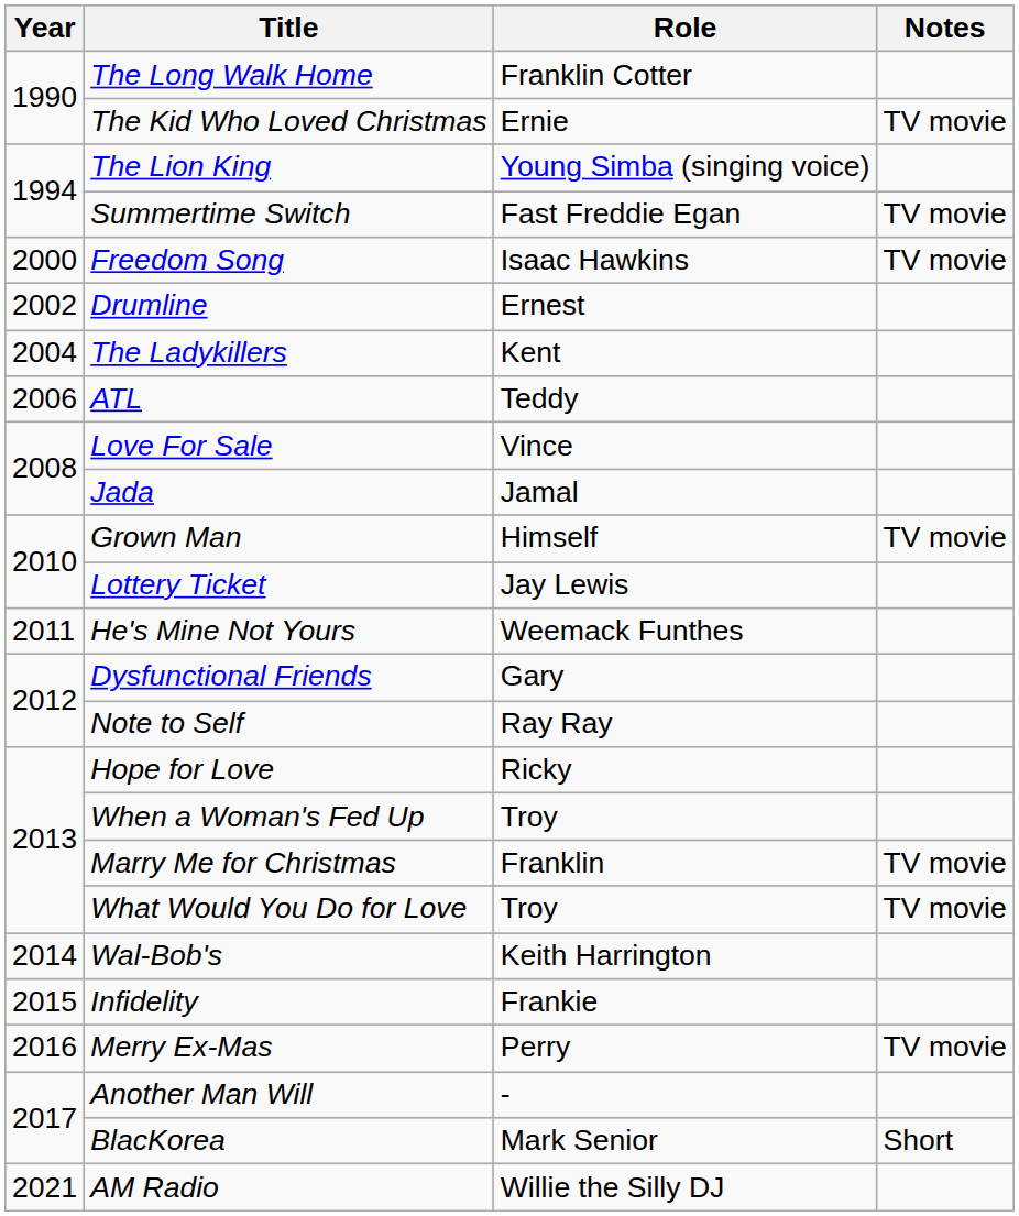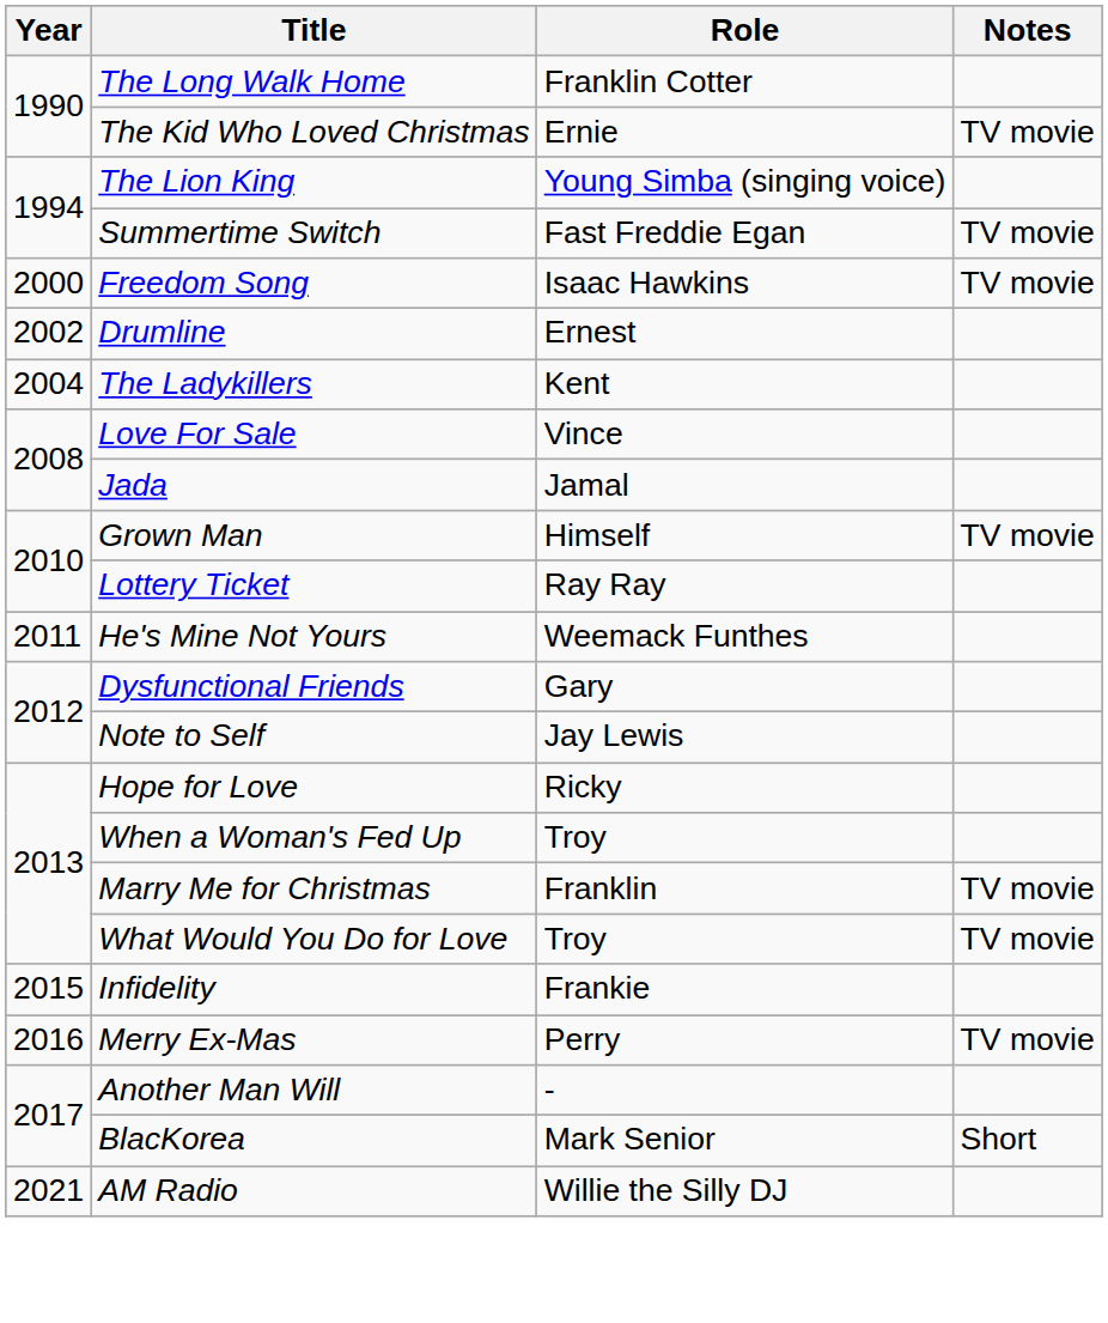 <table class="wikitable plainrowheaders sortable" style="margin-right: 0;">
 <tr>
 <th>Year</th>
 <th>Title</th>
 <th>Role</th>
 <th>Notes</th>
 </tr>
 <tr>
 <td rowspan=2>1990</td>
 <td><em><a href='#'>The Long Walk Home</a></em></td>
 <td>Franklin Cotter</td>
 <td></td>
 </tr>
 <tr>
 <td><em>The Kid Who Loved Christmas</em></td>
 <td>Ernie</td>
 <td>TV movie</td>
 </tr>
 <tr>
 <td rowspan=2>1994</td>
 <td><em><a href='#'>The Lion King</a></em></td>
 <td><a href='#'>Young Simba</a> (singing voice)</td>
 <td></td>
 </tr>
 <tr>
 <td><em>Summertime Switch</em></td>
 <td>Fast Freddie Egan</td>
 <td>TV movie</td>
 </tr>
 <tr>
 <td>2000</td>
 <td><em><a href='#'>Freedom Song</a></em></td>
 <td>Isaac Hawkins</td>
 <td>TV movie</td>
 </tr>
 <tr>
 <td>2002</td>
 <td><em><a href='#'>Drumline</a></em></td>
 <td>Ernest</td>
 <td></td>
 </tr>
 <tr>
 <td>2004</td>
 <td><em><a href='#'>The Ladykillers</a></em></td>
 <td>Kent</td>
 <td></td>
 </tr>
 <tr>
-<td>2006</td>
-<td><em><a href='#'>ATL</a></em></td>
-<td>Teddy</td>
-<td></td>
-</tr>
-<tr>
 <td rowspan=2>2008</td>
 <td><em><a href='#'>Love For Sale</a></em></td>
 <td>Vince</td>
 <td></td>
 </tr>
 <tr>
 <td><em><a href='#'>Jada</a></em></td>
 <td>Jamal</td>
 <td></td>
 </tr>
 <tr>
 <td rowspan=2>2010</td>
 <td><em>Grown Man</em></td>
 <td>Himself</td>
 <td>TV movie</td>
 </tr>
 <tr>
 <td><em><a href='#'>Lottery Ticket</a></em></td>
-<td>Jay Lewis</td>
+<td>Ray Ray</td>
 <td></td>
 </tr>
 <tr>
 <td>2011</td>
 <td><em>He's Mine Not Yours</em></td>
 <td>Weemack Funthes</td>
 <td></td>
 </tr>
 <tr>
 <td rowspan=2>2012</td>
 <td><em><a href='#'>Dysfunctional Friends</a></em></td>
 <td>Gary</td>
 <td></td>
 </tr>
 <tr>
 <td><em>Note to Self</em></td>
-<td>Ray Ray</td>
+<td>Jay Lewis</td>
 <td></td>
 </tr>
 <tr>
 <td rowspan=4>2013</td>
 <td><em>Hope for Love</em></td>
 <td>Ricky</td>
 <td></td>
 </tr>
 <tr>
 <td><em>When a Woman's Fed Up</em></td>
 <td>Troy</td>
 <td></td>
 </tr>
 <tr>
 <td><em>Marry Me for Christmas</em></td>
 <td>Franklin</td>
 <td>TV movie</td>
 </tr>
 <tr>
 <td><em>What Would You Do for Love</em></td>
 <td>Troy</td>
 <td>TV movie</td>
-</tr>
-<tr>
-<td>2014</td>
-<td><em>Wal-Bob's</em></td>
-<td>Keith Harrington</td>
-<td></td>
 </tr>
 <tr>
 <td>2015</td>
 <td><em>Infidelity</em></td>
 <td>Frankie</td>
 <td></td>
 </tr>
 <tr>
 <td>2016</td>
 <td><em>Merry Ex-Mas</em></td>
 <td>Perry</td>
 <td>TV movie</td>
 </tr>
 <tr>
 <td rowspan=2>2017</td>
 <td><em>Another Man Will</em></td>
 <td>-</td>
 <td></td>
 </tr>
 <tr>
 <td><em>BlacKorea</em></td>
 <td>Mark Senior</td>
 <td>Short</td>
 </tr>
 <tr>
 <td>2021</td>
 <td><em>AM Radio</em></td>
 <td>Willie the Silly DJ</td>
 <td></td>
 </tr>
 </table>
